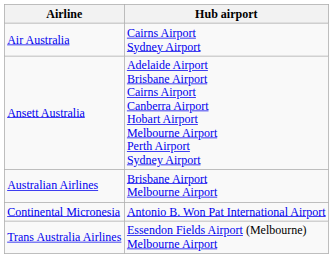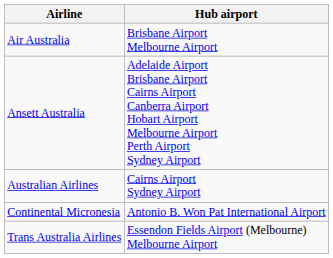 <table class="wikitable">
 <tr>
 <th>Airline</th>
 <th>Hub airport</th>
 </tr>
 <tr>
 <td> <a href='#'>Air Australia</a></td>
-<td> <a href='#'>Cairns Airport</a><br> <a href='#'>Sydney Airport</a></td>
+<td> <a href='#'>Brisbane Airport</a><br> <a href='#'>Melbourne Airport</a></td>
 </tr>
 <tr>
 <td> <a href='#'>Ansett Australia</a></td>
 <td> <a href='#'>Adelaide Airport</a><br> <a href='#'>Brisbane Airport</a><br> <a href='#'>Cairns Airport</a><br> <a href='#'>Canberra Airport</a><br> <a href='#'>Hobart Airport</a><br> <a href='#'>Melbourne Airport</a><br> <a href='#'>Perth Airport</a><br> <a href='#'>Sydney Airport</a></td>
 </tr>
 <tr>
 <td> <a href='#'>Australian Airlines</a></td>
-<td> <a href='#'>Brisbane Airport</a><br> <a href='#'>Melbourne Airport</a></td>
+<td> <a href='#'>Cairns Airport</a><br> <a href='#'>Sydney Airport</a></td>
 </tr>
 <tr>
 <td> <a href='#'>Continental Micronesia</a></td>
 <td> <a href='#'>Antonio B. Won Pat International Airport</a></td>
 </tr>
 <tr>
 <td> <a href='#'>Trans Australia Airlines</a></td>
 <td> <a href='#'>Essendon Fields Airport</a> (Melbourne)<br> <a href='#'>Melbourne Airport</a></td>
 </tr>
 </table>
